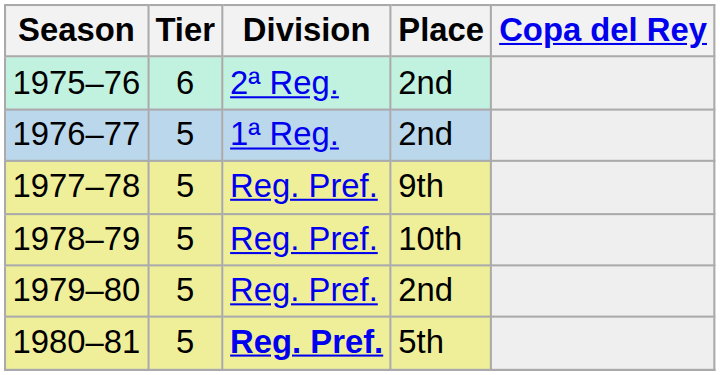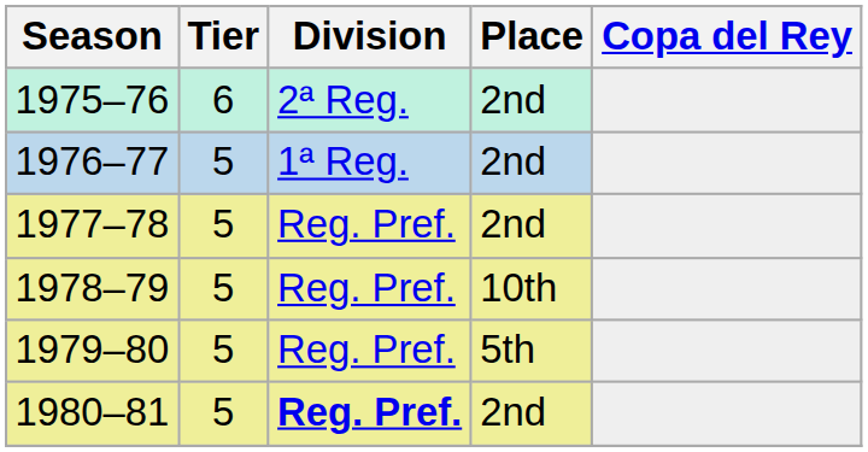 <table class="wikitable">
 <tr style="background:#f0f6fa;">
 <th>Season</th>
 <th>Tier</th>
 <th>Division</th>
 <th>Place</th>
 <th><a href='#'>Copa del Rey</a></th>
 </tr>
 <tr>
 <td style="background:#C0F2DF;">1975–76</td>
 <td style="background:#C0F2DF;" align="center">6</td>
 <td style="background:#C0F2DF;"><a href='#'>2ª Reg.</a></td>
 <td style="background:#C0F2DF;">2nd</td>
 <th style="background:#efefef;"></th>
 </tr>
 <tr>
 <td style="background:#BBD7EC;">1976–77</td>
 <td style="background:#BBD7EC;" align="center">5</td>
 <td style="background:#BBD7EC;"><a href='#'>1ª Reg.</a></td>
 <td style="background:#BBD7EC;">2nd</td>
 <th style="background:#efefef;"></th>
 </tr>
 <tr>
 <td style="background:#EFEF99;">1977–78</td>
 <td style="background:#EFEF99;" align="center">5</td>
 <td style="background:#EFEF99;"><a href='#'>Reg. Pref.</a></td>
-<td style="background:#EFEF99;">9th</td>
+<td style="background:#EFEF99;">2nd</td>
 <th style="background:#efefef;"></th>
 </tr>
 <tr>
 <td style="background:#EFEF99;">1978–79</td>
 <td style="background:#EFEF99;" align="center">5</td>
 <td style="background:#EFEF99;"><a href='#'>Reg. Pref.</a></td>
 <td style="background:#EFEF99;">10th</td>
 <th style="background:#efefef;"></th>
 </tr>
 <tr>
 <td style="background:#EFEF99;">1979–80</td>
 <td style="background:#EFEF99;" align="center">5</td>
 <td style="background:#EFEF99;"><a href='#'>Reg. Pref.</a></td>
-<td style="background:#EFEF99;">2nd</td>
+<td style="background:#EFEF99;">5th</td>
 <th style="background:#efefef;"></th>
 </tr>
 <tr>
 <td style="background:#EFEF99;">1980–81</td>
 <td style="background:#EFEF99;" align="center">5</td>
 <td style="background:#EFEF99;"><strong><a href='#'>Reg. Pref.</a></strong></td>
-<td style="background:#EFEF99;">5th</td>
+<td style="background:#EFEF99;">2nd</td>
 <th style="background:#efefef;"></th>
 </tr>
 <tr>
 </tr>
 </table>
